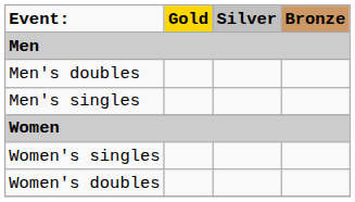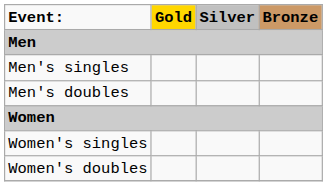 <table class="wikitable">
 <tr>
 <td><strong>Event:</strong></td>
 <td style="text-align:center;background-color:gold;"><strong>Gold</strong></td>
 <td style="text-align:center;background-color:silver;"><strong>Silver</strong></td>
 <td style="text-align:center;background-color:#CC9966;"><strong>Bronze</strong></td>
 </tr>
 <tr bgcolor="#cccccc">
 <td colspan=4><strong>Men</strong></td>
 </tr>
 <tr>
-<td>Men's doubles <br> </td>
+<td>Men's singles <br> </td>
 <td></td>
 <td></td>
 <td></td>
 </tr>
 <tr>
-<td>Men's singles <br> </td>
+<td>Men's doubles <br> </td>
 <td></td>
 <td></td>
 <td></td>
 </tr>
 <tr bgcolor="#cccccc">
 <td colspan=4><strong>Women</strong></td>
 </tr>
 <tr>
 <td>Women's singles <br> </td>
 <td></td>
 <td></td>
 <td></td>
 </tr>
 <tr>
 <td>Women's doubles <br> </td>
 <td></td>
 <td></td>
 <td></td>
 </tr>
 <tr>
 </tr>
 </table>
